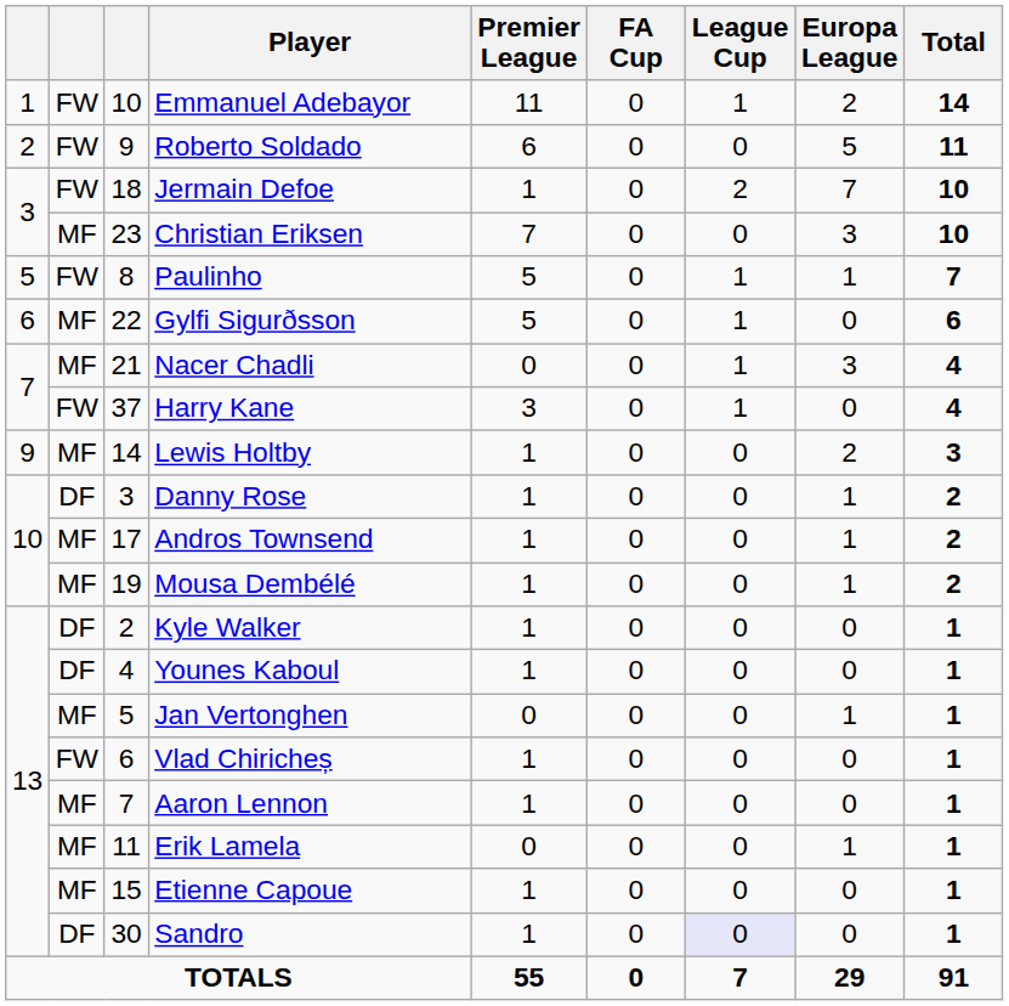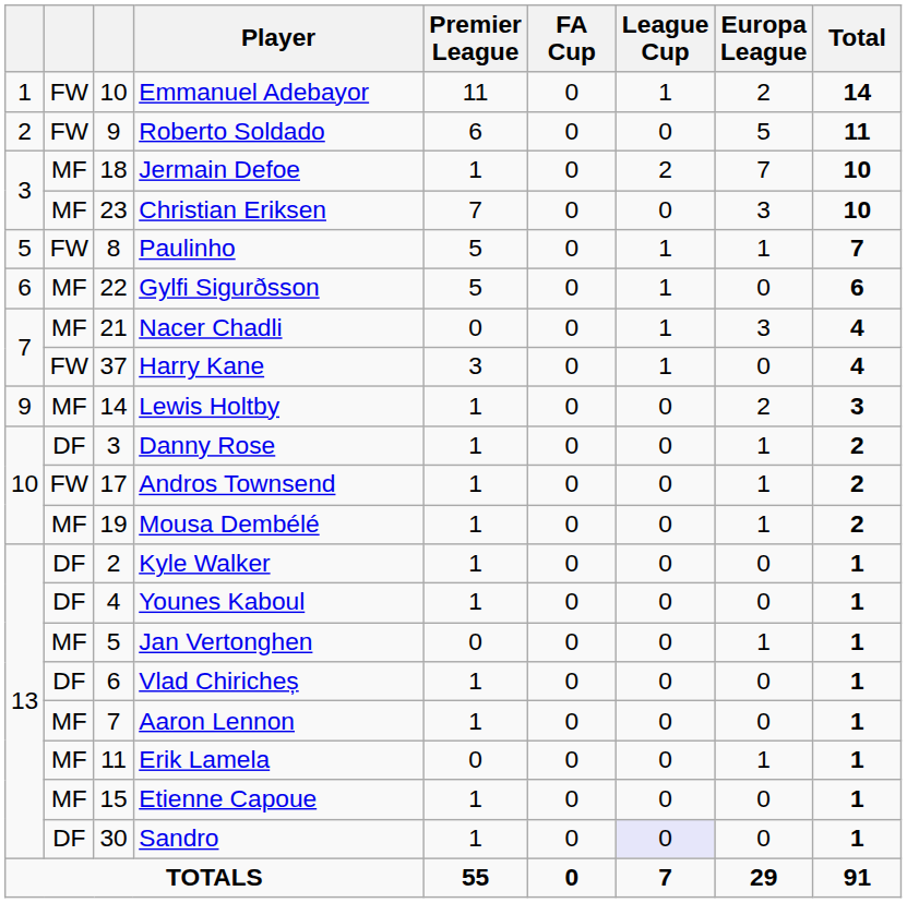 <table class="wikitable sortable" style="text-align: center;">
 <tr>
 <th width=10></th>
 <th width=10></th>
 <th width=10></th>
 <th width=180>Player</th>
 <th width=50>Premier League</th>
 <th width=50>FA Cup</th>
 <th width=50>League Cup</th>
 <th width=50>Europa League</th>
 <th width=50>Total</th>
 </tr>
 <tr>
 <td>1</td>
 <td>FW</td>
 <td>10</td>
 <td align=left> <a href='#'>Emmanuel Adebayor</a></td>
 <td>11</td>
 <td>0</td>
 <td>1</td>
 <td>2</td>
 <td><strong>14</strong></td>
 </tr>
 <tr>
 <td>2</td>
 <td>FW</td>
 <td>9</td>
 <td align=left> <a href='#'>Roberto Soldado</a></td>
 <td>6</td>
 <td>0</td>
 <td>0</td>
 <td>5</td>
 <td><strong>11</strong></td>
 </tr>
 <tr>
 <td rowspan="2">3</td>
-<td>FW</td>
+<td>MF</td>
 <td>18</td>
 <td align=left> <a href='#'>Jermain Defoe</a></td>
 <td>1</td>
 <td>0</td>
 <td>2</td>
 <td>7</td>
 <td><strong>10</strong></td>
 </tr>
 <tr>
 <td>MF</td>
 <td>23</td>
 <td align=left> <a href='#'>Christian Eriksen</a></td>
 <td>7</td>
 <td>0</td>
 <td>0</td>
 <td>3</td>
 <td><strong>10</strong></td>
 </tr>
 <tr>
 <td>5</td>
 <td>FW</td>
 <td>8</td>
 <td align=left> <a href='#'>Paulinho</a></td>
 <td>5</td>
 <td>0</td>
 <td>1</td>
 <td>1</td>
 <td><strong>7</strong></td>
 </tr>
 <tr>
 <td>6</td>
 <td>MF</td>
 <td>22</td>
 <td align=left> <a href='#'>Gylfi Sigurðsson</a></td>
 <td>5</td>
 <td>0</td>
 <td>1</td>
 <td>0</td>
 <td><strong>6</strong></td>
 </tr>
 <tr>
 <td rowspan="2">7</td>
 <td>MF</td>
 <td>21</td>
 <td align=left> <a href='#'>Nacer Chadli</a></td>
 <td>0</td>
 <td>0</td>
 <td>1</td>
 <td>3</td>
 <td><strong>4</strong></td>
 </tr>
 <tr>
 <td>FW</td>
 <td>37</td>
 <td align=left> <a href='#'>Harry Kane</a></td>
 <td>3</td>
 <td>0</td>
 <td>1</td>
 <td>0</td>
 <td><strong>4</strong></td>
 </tr>
 <tr>
 <td>9</td>
 <td>MF</td>
 <td>14</td>
 <td align=left> <a href='#'>Lewis Holtby</a></td>
 <td>1</td>
 <td>0</td>
 <td>0</td>
 <td>2</td>
 <td><strong>3</strong></td>
 </tr>
 <tr>
 <td rowspan="3">10</td>
 <td>DF</td>
 <td>3</td>
 <td align=left> <a href='#'>Danny Rose</a></td>
 <td>1</td>
 <td>0</td>
 <td>0</td>
 <td>1</td>
 <td><strong>2</strong></td>
 </tr>
 <tr>
-<td>MF</td>
+<td>FW</td>
 <td>17</td>
 <td align=left> <a href='#'>Andros Townsend</a></td>
 <td>1</td>
 <td>0</td>
 <td>0</td>
 <td>1</td>
 <td><strong>2</strong></td>
 </tr>
 <tr>
 <td>MF</td>
 <td>19</td>
 <td align=left> <a href='#'>Mousa Dembélé</a></td>
 <td>1</td>
 <td>0</td>
 <td>0</td>
 <td>1</td>
 <td><strong>2</strong></td>
 </tr>
 <tr>
 <td rowspan="8">13</td>
 <td>DF</td>
 <td>2</td>
 <td align=left> <a href='#'>Kyle Walker</a></td>
 <td>1</td>
 <td>0</td>
 <td>0</td>
 <td>0</td>
 <td><strong>1</strong></td>
 </tr>
 <tr>
 <td>DF</td>
 <td>4</td>
 <td align=left> <a href='#'>Younes Kaboul</a></td>
 <td>1</td>
 <td>0</td>
 <td>0</td>
 <td>0</td>
 <td><strong>1</strong></td>
 </tr>
 <tr>
 <td>MF</td>
 <td>5</td>
 <td align=left> <a href='#'>Jan Vertonghen</a></td>
 <td>0</td>
 <td>0</td>
 <td>0</td>
 <td>1</td>
 <td><strong>1</strong></td>
 </tr>
 <tr>
-<td>FW</td>
+<td>DF</td>
 <td>6</td>
 <td align=left> <a href='#'>Vlad Chiricheș</a></td>
 <td>1</td>
 <td>0</td>
 <td>0</td>
 <td>0</td>
 <td><strong>1</strong></td>
 </tr>
 <tr>
 <td>MF</td>
 <td>7</td>
 <td align=left> <a href='#'>Aaron Lennon</a></td>
 <td>1</td>
 <td>0</td>
 <td>0</td>
 <td>0</td>
 <td><strong>1</strong></td>
 </tr>
 <tr>
 <td>MF</td>
 <td>11</td>
 <td align=left> <a href='#'>Erik Lamela</a></td>
 <td>0</td>
 <td>0</td>
 <td>0</td>
 <td>1</td>
 <td><strong>1</strong></td>
 </tr>
 <tr>
 <td>MF</td>
 <td>15</td>
 <td align=left> <a href='#'>Etienne Capoue</a></td>
 <td>1</td>
 <td>0</td>
 <td>0</td>
 <td>0</td>
 <td><strong>1</strong></td>
 </tr>
 <tr>
 <td>DF</td>
 <td>30</td>
 <td align=left> <a href='#'>Sandro</a></td>
 <td>1</td>
 <td>0</td>
 <td style="background: lavender;">0</td>
 <td>0</td>
 <td><strong>1</strong></td>
 </tr>
 <tr>
 <td colspan="4"><strong>TOTALS</strong></td>
 <td><strong>55</strong></td>
 <td><strong>0</strong></td>
 <td><strong>7</strong></td>
 <td><strong>29</strong></td>
 <td><strong>91</strong></td>
 </tr>
 </table>
